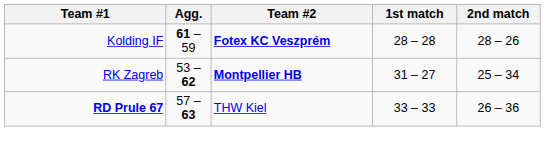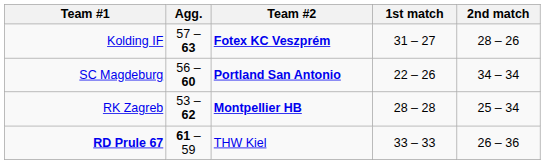 <table class=wikitable style="text-align:center">
 <tr>
 <th width=200>Team #1</th>
 <th width=50>Agg.</th>
 <th width=200>Team #2</th>
 <th width=100>1st match</th>
 <th width=100>2nd match</th>
 </tr>
 <tr>
 <td align=right><a href='#'>Kolding IF</a></td>
-<td><strong>61</strong> – 59</td>
+<td>57 – <strong>63</strong></td>
 <td align=left><strong><a href='#'>Fotex KC Veszprém</a></strong></td>
-<td>28 – 28</td>
+<td>31 – 27</td>
 <td>28 – 26</td>
+</tr>
+<tr>
+<td align=right><a href='#'>SC Magdeburg</a></td>
+<td>56 – <strong>60</strong></td>
+<td align=left><strong><a href='#'>Portland San Antonio</a></strong></td>
+<td>22 – 26</td>
+<td>34 – 34</td>
 </tr>
 <tr>
 <td align=right><a href='#'>RK Zagreb</a></td>
 <td>53 – <strong>62</strong></td>
 <td align=left><strong><a href='#'>Montpellier HB</a></strong></td>
-<td>31 – 27</td>
+<td>28 – 28</td>
 <td>25 – 34</td>
 </tr>
 <tr>
 <td align=right><strong><a href='#'>RD Prule 67</a></strong></td>
-<td>57 – <strong>63</strong></td>
+<td><strong>61</strong> – 59</td>
 <td align=left><a href='#'>THW Kiel</a></td>
 <td>33 – 33</td>
 <td>26 – 36</td>
 </tr>
 </table>
